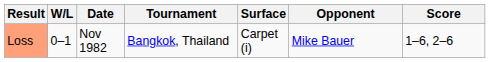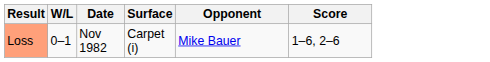 <table class="sortable wikitable">
 <tr>
 <th style="width:40px">Result</th>
 <th style="width:30px" class="unsortable">W/L</th>
 <th style="width:55px">Date</th>
-<th style="width:140px">Tournament</th>
 <th style="width:50px">Surface</th>
 <th style="width:140px">Opponent</th>
 <th style="width:100px" class="unsortable">Score</th>
 </tr>
 <tr>
 <td style="background:#ffa07a;">Loss</td>
 <td>0–1</td>
 <td>Nov 1982</td>
-<td><a href='#'>Bangkok</a>, Thailand</td>
 <td>Carpet (i)</td>
 <td> <a href='#'>Mike Bauer</a></td>
 <td>1–6, 2–6</td>
 </tr>
 </table>
